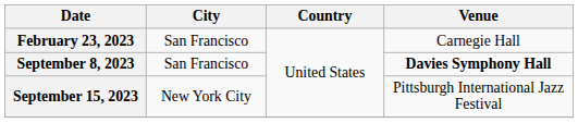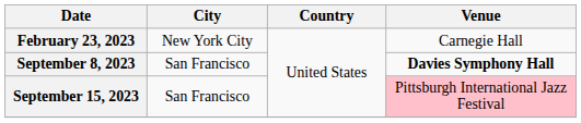 <table class="wikitable plainrowheaders" style="text-align:center;">
 <tr>
 <th scope="col" style="width:12em;">Date</th>
 <th scope="col" style="width:10em;">City</th>
 <th scope="col" style="width:10em;">Country</th>
 <th scope="col" style="width:17em;">Venue</th>
 </tr>
 <tr>
 <th scope="row" style="text-align:center;">February 23, 2023</th>
-<td>San Francisco</td>
+<td>New York City</td>
 <td rowspan="3">United States</td>
 <td>Carnegie Hall</td>
 </tr>
 <tr>
 <th scope="row" style="text-align:center;">September 8, 2023</th>
 <td>San Francisco</td>
 <td><strong>Davies Symphony Hall</strong></td>
 </tr>
 <tr>
 <th scope="row" style="text-align:center;">September 15, 2023</th>
-<td>New York City</td>
-<td>Pittsburgh International Jazz Festival</td>
+<td>San Francisco</td>
+<td style="background: pink;">Pittsburgh International Jazz Festival</td>
 </tr>
 <tr>
 </tr>
 </table>
